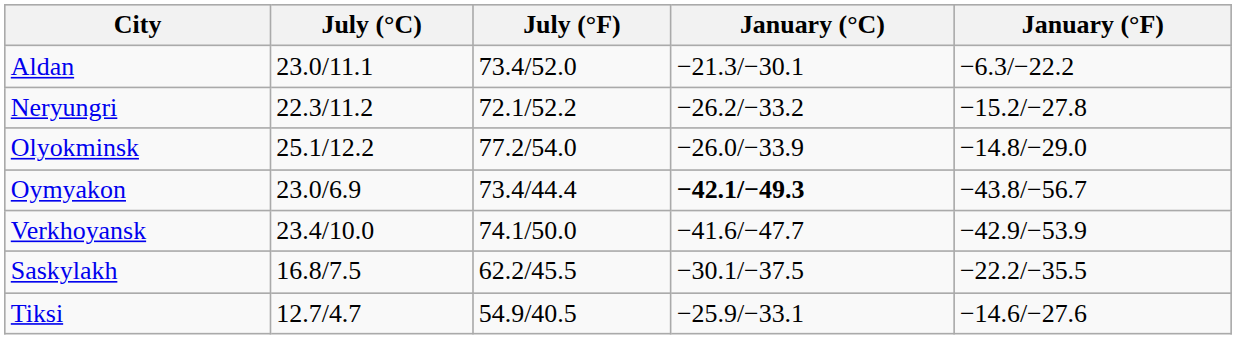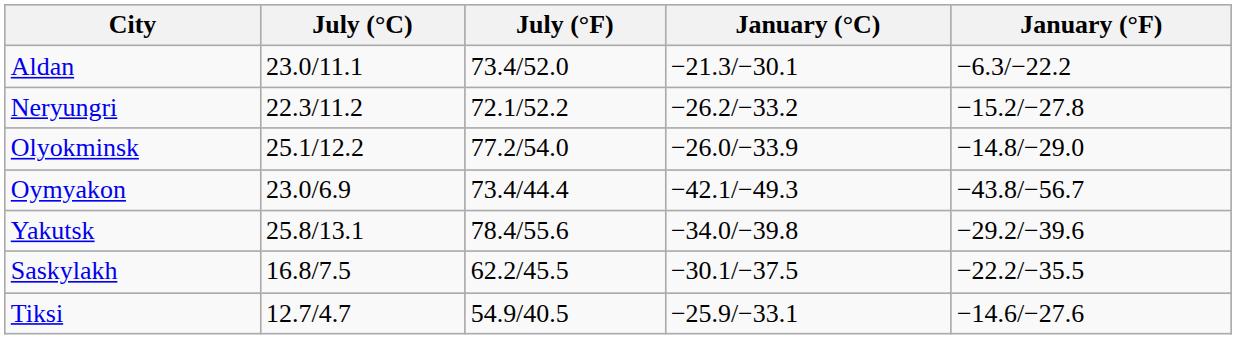 <table class="wikitable sortable" style="width:60%;">
 <tr>
 <th>City</th>
 <th>July (°C)</th>
 <th>July (°F)</th>
 <th>January (°C)</th>
 <th>January (°F)</th>
 </tr>
 <tr>
 <td><a href='#'>Aldan</a></td>
 <td>23.0/11.1</td>
 <td>73.4/52.0</td>
 <td>−21.3/−30.1</td>
 <td>−6.3/−22.2</td>
 </tr>
 <tr>
 <td><a href='#'>Neryungri</a></td>
 <td>22.3/11.2</td>
 <td>72.1/52.2</td>
 <td>−26.2/−33.2</td>
 <td>−15.2/−27.8</td>
 </tr>
 <tr>
 <td><a href='#'>Olyokminsk</a></td>
 <td>25.1/12.2</td>
 <td>77.2/54.0</td>
 <td>−26.0/−33.9</td>
 <td>−14.8/−29.0</td>
 </tr>
 <tr>
 <td><a href='#'>Oymyakon</a></td>
 <td>23.0/6.9</td>
 <td>73.4/44.4</td>
-<td><strong>−42.1/−49.3</strong></td>
+<td>−42.1/−49.3</td>
 <td>−43.8/−56.7</td>
 </tr>
 <tr>
-<td><a href='#'>Verkhoyansk</a></td>
-<td>23.4/10.0</td>
-<td>74.1/50.0</td>
-<td>−41.6/−47.7</td>
-<td>−42.9/−53.9</td>
+<td><a href='#'>Yakutsk</a></td>
+<td>25.8/13.1</td>
+<td>78.4/55.6</td>
+<td>−34.0/−39.8</td>
+<td>−29.2/−39.6</td>
 </tr>
 <tr>
 <td><a href='#'>Saskylakh</a></td>
 <td>16.8/7.5</td>
 <td>62.2/45.5</td>
 <td>−30.1/−37.5</td>
 <td>−22.2/−35.5</td>
 </tr>
 <tr>
 <td><a href='#'>Tiksi</a></td>
 <td>12.7/4.7</td>
 <td>54.9/40.5</td>
 <td>−25.9/−33.1</td>
 <td>−14.6/−27.6</td>
 </tr>
 </table>
